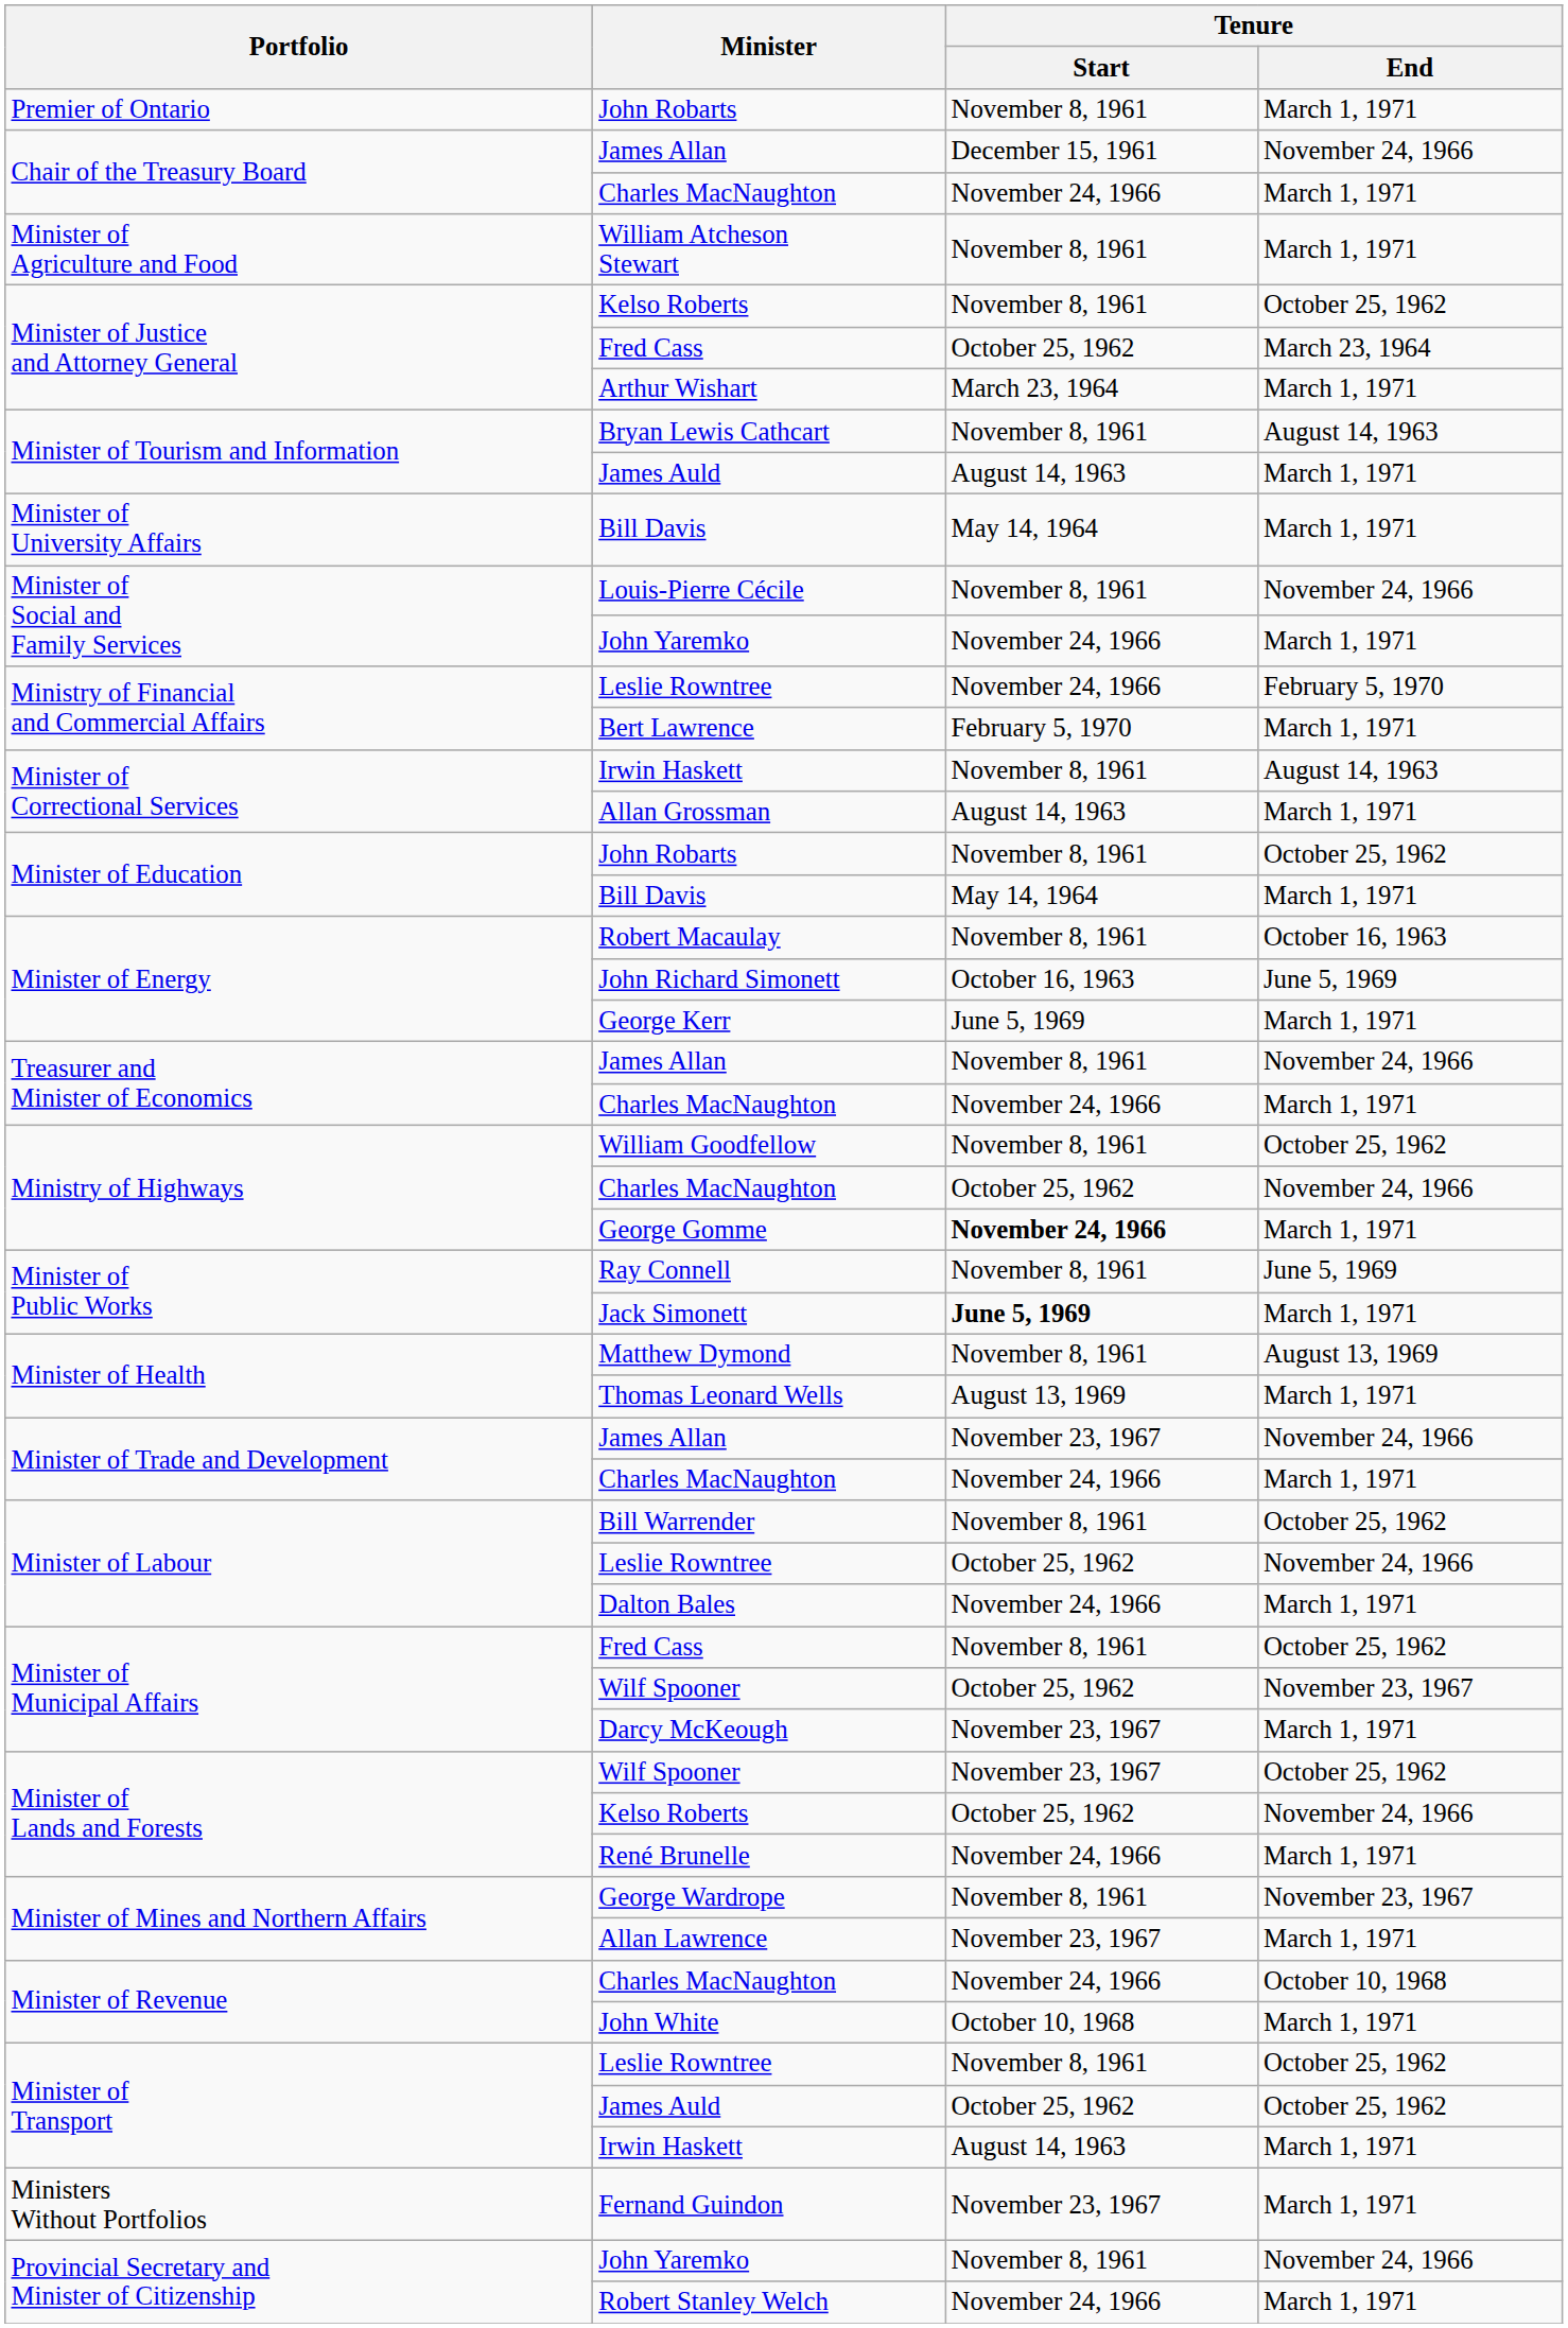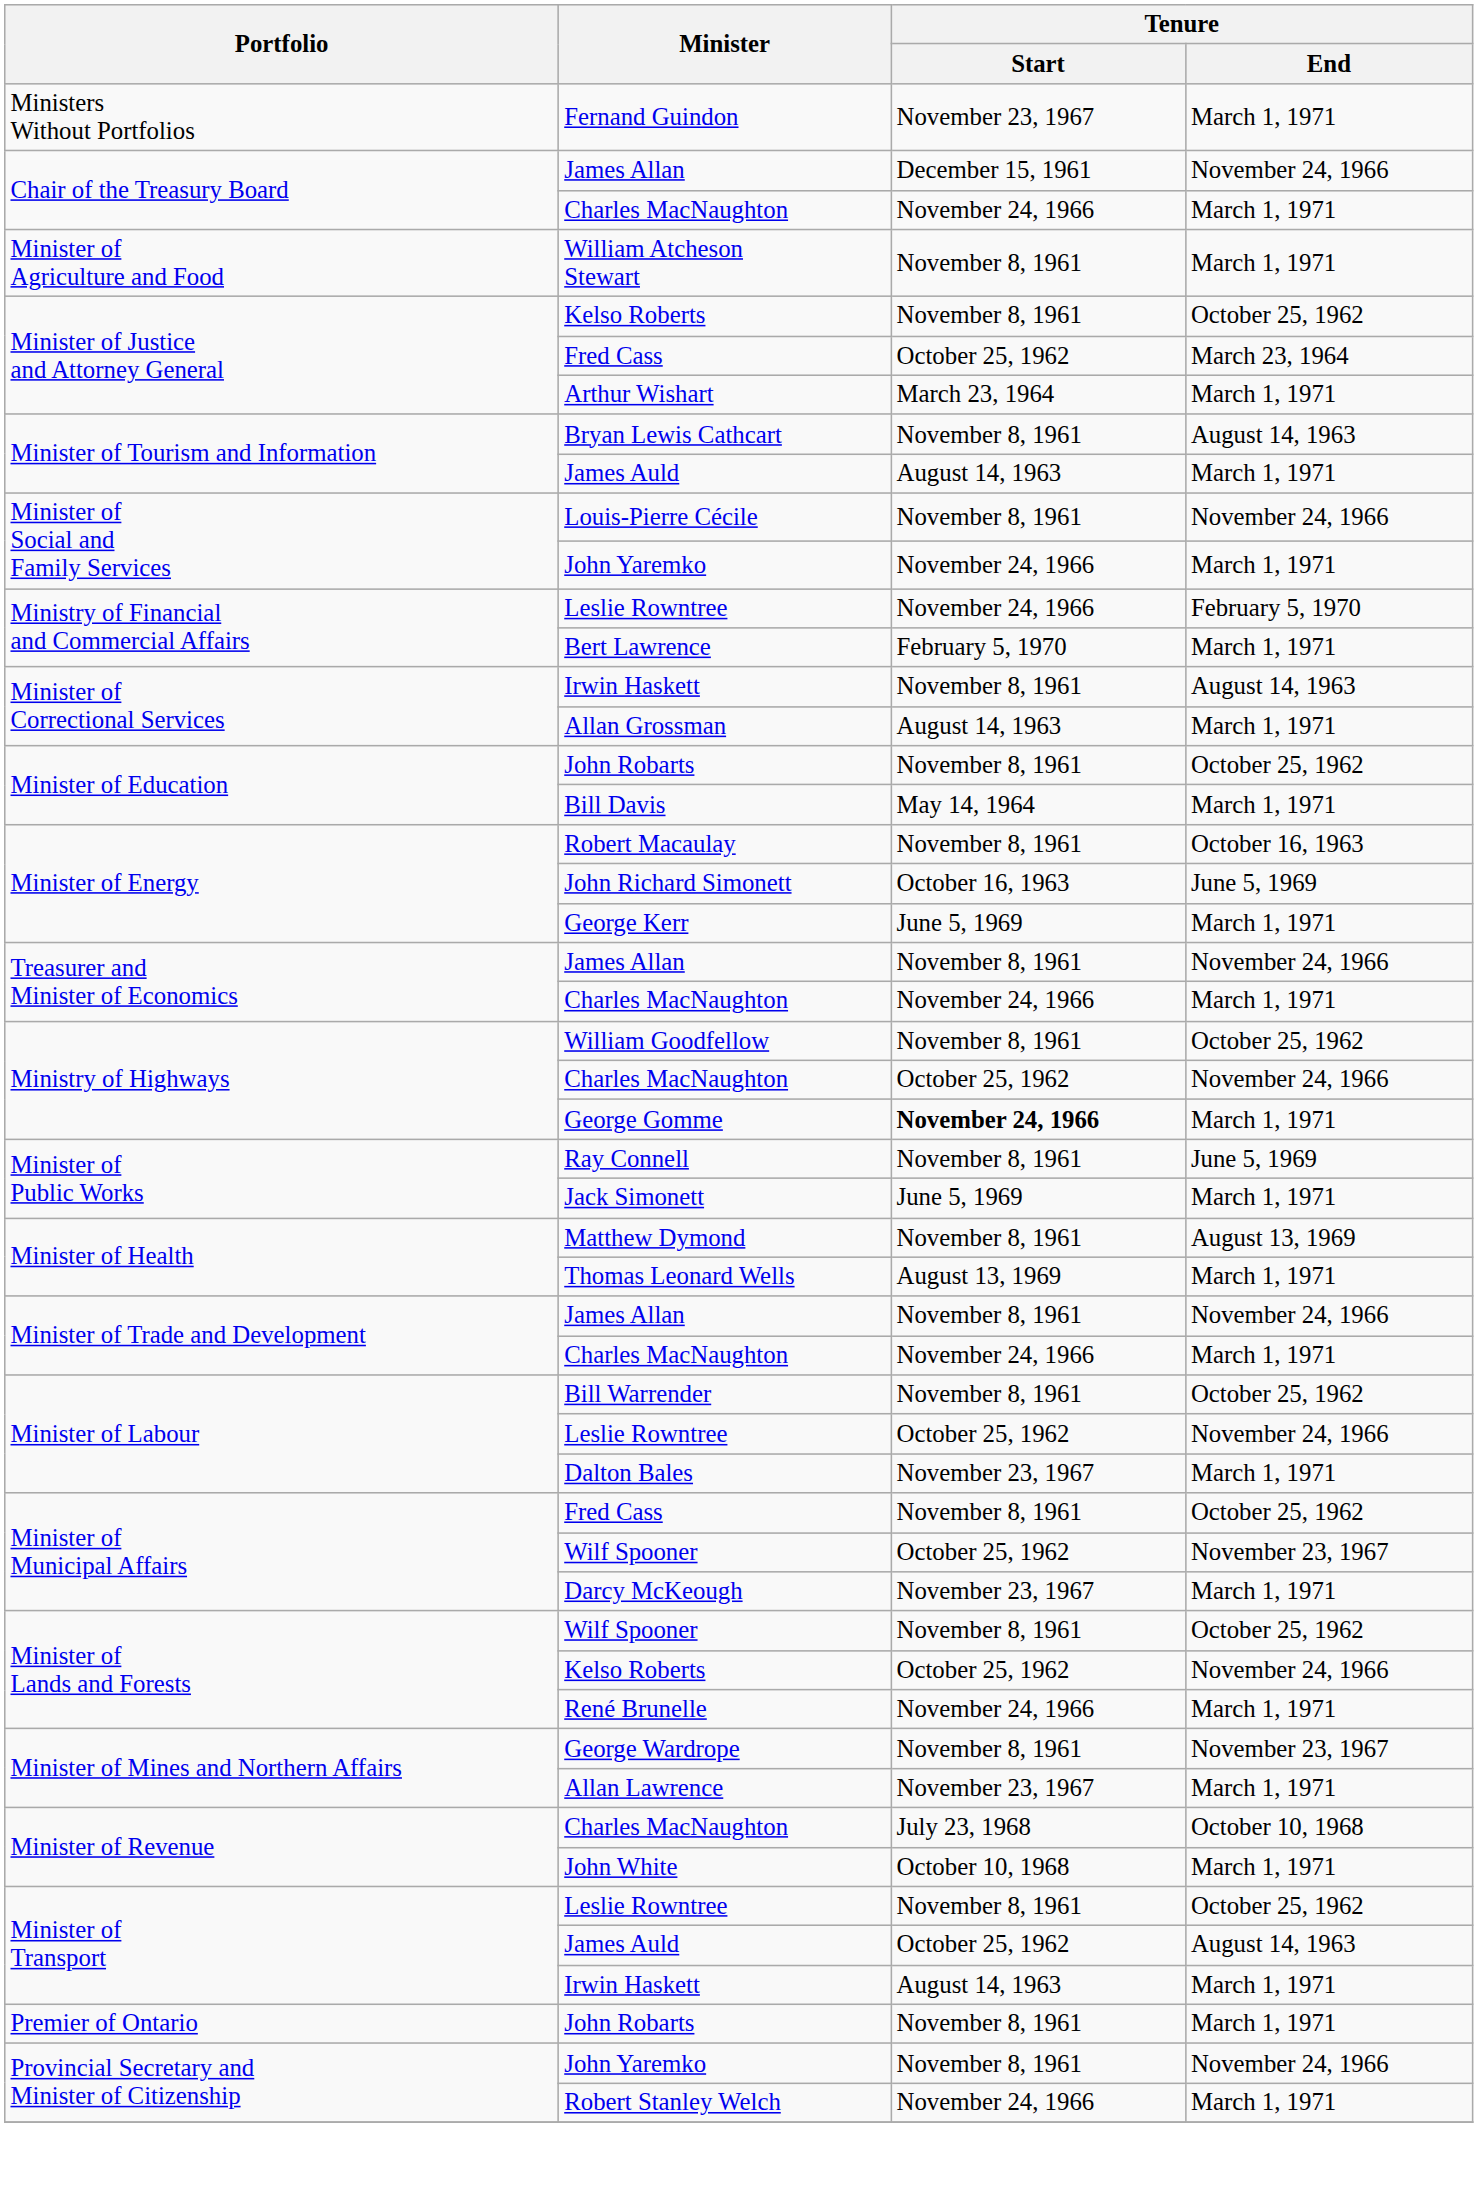 <table class="wikitable" style="width: 75%">
 <tr>
 <th rowspan="2">Portfolio</th>
 <th rowspan="2">Minister</th>
 <th colspan="2">Tenure</th>
 </tr>
 <tr>
 <th>Start</th>
 <th>End</th>
 </tr>
 <tr>
-<td><a href='#'>Premier of Ontario</a></td>
-<td><a href='#'>John Robarts</a></td>
-<td>November 8, 1961</td>
+<td rowspan="1">Ministers <br> Without Portfolios</td>
+<td><a href='#'>Fernand Guindon</a></td>
+<td>November 23, 1967</td>
 <td>March 1, 1971</td>
 </tr>
 <tr>
 <td rowspan="2"><a href='#'>Chair of the Treasury Board</a></td>
 <td><a href='#'>James Allan</a></td>
 <td>December 15, 1961</td>
 <td>November 24, 1966</td>
 </tr>
 <tr>
 <td><a href='#'>Charles MacNaughton</a></td>
 <td>November 24, 1966</td>
 <td>March 1, 1971</td>
 </tr>
 <tr>
 <td><a href='#'>Minister of <br> Agriculture and Food</a></td>
 <td><a href='#'>William Atcheson <br> Stewart</a></td>
 <td>November 8, 1961</td>
 <td>March 1, 1971</td>
 </tr>
 <tr>
 <td rowspan="3"><a href='#'>Minister of Justice <br> and Attorney General</a></td>
 <td><a href='#'>Kelso Roberts</a></td>
 <td>November 8, 1961</td>
 <td>October 25, 1962</td>
 </tr>
 <tr>
 <td><a href='#'>Fred Cass</a></td>
 <td>October 25, 1962</td>
 <td>March 23, 1964</td>
 </tr>
 <tr>
 <td><a href='#'>Arthur Wishart</a></td>
 <td>March 23, 1964</td>
 <td>March 1, 1971</td>
 </tr>
 <tr>
 <td rowspan="2"><a href='#'>Minister of Tourism and Information</a></td>
 <td><a href='#'>Bryan Lewis Cathcart</a></td>
 <td>November 8, 1961</td>
 <td>August 14, 1963</td>
 </tr>
 <tr>
 <td><a href='#'>James Auld</a></td>
 <td>August 14, 1963</td>
-<td>March 1, 1971</td>
-</tr>
-<tr>
-<td><a href='#'>Minister of <br> University Affairs</a></td>
-<td><a href='#'>Bill Davis</a></td>
-<td>May 14, 1964</td>
 <td>March 1, 1971</td>
 </tr>
 <tr>
 <td rowspan="2"><a href='#'>Minister of <br> Social and <br> Family Services</a></td>
 <td><a href='#'>Louis-Pierre Cécile</a></td>
 <td>November 8, 1961</td>
 <td>November 24, 1966</td>
 </tr>
 <tr>
 <td><a href='#'>John Yaremko</a></td>
 <td>November 24, 1966</td>
 <td>March 1, 1971</td>
 </tr>
 <tr>
 <td rowspan="2"><a href='#'>Ministry of Financial <br> and Commercial Affairs</a></td>
 <td><a href='#'>Leslie Rowntree</a></td>
 <td>November 24, 1966</td>
 <td>February 5, 1970</td>
 </tr>
 <tr>
 <td><a href='#'>Bert Lawrence</a></td>
 <td>February 5, 1970</td>
 <td>March 1, 1971</td>
 </tr>
 <tr>
 <td rowspan="2"><a href='#'>Minister of <br> Correctional Services</a></td>
 <td><a href='#'>Irwin Haskett</a></td>
 <td>November 8, 1961</td>
 <td>August 14, 1963</td>
 </tr>
 <tr>
 <td><a href='#'>Allan Grossman</a></td>
 <td>August 14, 1963</td>
 <td>March 1, 1971</td>
 </tr>
 <tr>
 <td rowspan="2"><a href='#'>Minister of Education</a></td>
 <td><a href='#'>John Robarts</a></td>
 <td>November 8, 1961</td>
 <td>October 25, 1962</td>
 </tr>
 <tr>
 <td><a href='#'>Bill Davis</a></td>
 <td>May 14, 1964</td>
 <td>March 1, 1971</td>
 </tr>
 <tr>
 <td rowspan="3"><a href='#'>Minister of Energy</a></td>
 <td><a href='#'>Robert Macaulay</a></td>
 <td>November 8, 1961</td>
 <td>October 16, 1963</td>
 </tr>
 <tr>
 <td><a href='#'>John Richard Simonett</a></td>
 <td>October 16, 1963</td>
 <td>June 5, 1969</td>
 </tr>
 <tr>
 <td><a href='#'>George Kerr</a></td>
 <td>June 5, 1969</td>
 <td>March 1, 1971</td>
 </tr>
 <tr>
 <td rowspan="2"><a href='#'>Treasurer and <br> Minister of Economics</a></td>
 <td><a href='#'>James Allan</a></td>
 <td>November 8, 1961</td>
 <td>November 24, 1966</td>
 </tr>
 <tr>
 <td><a href='#'>Charles MacNaughton</a></td>
 <td>November 24, 1966</td>
 <td>March 1, 1971</td>
 </tr>
 <tr>
 <td rowspan="3"><a href='#'>Ministry of Highways</a></td>
 <td><a href='#'>William Goodfellow</a></td>
 <td>November 8, 1961</td>
 <td>October 25, 1962</td>
 </tr>
 <tr>
 <td><a href='#'>Charles MacNaughton</a></td>
 <td>October 25, 1962</td>
 <td>November 24, 1966</td>
 </tr>
 <tr>
 <td><a href='#'>George Gomme</a></td>
 <td><strong>November 24, 1966</strong></td>
 <td>March 1, 1971</td>
 </tr>
 <tr>
 <td rowspan="2"><a href='#'>Minister of <br> Public Works</a></td>
 <td><a href='#'>Ray Connell</a></td>
 <td>November 8, 1961</td>
 <td>June 5, 1969</td>
 </tr>
 <tr>
 <td><a href='#'>Jack Simonett</a></td>
-<td><strong>June 5, 1969</strong></td>
+<td>June 5, 1969</td>
 <td>March 1, 1971</td>
 </tr>
 <tr>
 <td rowspan="2"><a href='#'>Minister of Health</a></td>
 <td><a href='#'>Matthew Dymond</a></td>
 <td>November 8, 1961</td>
 <td>August 13, 1969</td>
 </tr>
 <tr>
 <td><a href='#'>Thomas Leonard Wells</a></td>
 <td>August 13, 1969</td>
 <td>March 1, 1971</td>
 </tr>
 <tr>
 <td rowspan="2"><a href='#'>Minister of Trade and Development</a></td>
 <td><a href='#'>James Allan</a></td>
-<td>November 23, 1967</td>
+<td>November 8, 1961</td>
 <td>November 24, 1966</td>
 </tr>
 <tr>
 <td><a href='#'>Charles MacNaughton</a></td>
 <td>November 24, 1966</td>
 <td>March 1, 1971</td>
 </tr>
 <tr>
 <td rowspan="3"><a href='#'>Minister of Labour</a></td>
 <td><a href='#'>Bill Warrender</a></td>
 <td>November 8, 1961</td>
 <td>October 25, 1962</td>
 </tr>
 <tr>
 <td><a href='#'>Leslie Rowntree</a></td>
 <td>October 25, 1962</td>
 <td>November 24, 1966</td>
 </tr>
 <tr>
 <td><a href='#'>Dalton Bales</a></td>
-<td>November 24, 1966</td>
+<td>November 23, 1967</td>
 <td>March 1, 1971</td>
 </tr>
 <tr>
 <td rowspan="3"><a href='#'>Minister of <br> Municipal Affairs</a></td>
 <td><a href='#'>Fred Cass</a></td>
 <td>November 8, 1961</td>
 <td>October 25, 1962</td>
 </tr>
 <tr>
 <td><a href='#'>Wilf Spooner</a></td>
 <td>October 25, 1962</td>
 <td>November 23, 1967</td>
 </tr>
 <tr>
 <td><a href='#'>Darcy McKeough</a></td>
 <td>November 23, 1967</td>
 <td>March 1, 1971</td>
 </tr>
 <tr>
 <td rowspan="3"><a href='#'>Minister of <br> Lands and Forests</a></td>
 <td><a href='#'>Wilf Spooner</a></td>
-<td>November 23, 1967</td>
+<td>November 8, 1961</td>
 <td>October 25, 1962</td>
 </tr>
 <tr>
 <td><a href='#'>Kelso Roberts</a></td>
 <td>October 25, 1962</td>
 <td>November 24, 1966</td>
 </tr>
 <tr>
 <td><a href='#'>René Brunelle</a></td>
 <td>November 24, 1966</td>
 <td>March 1, 1971</td>
 </tr>
 <tr>
 <td rowspan="2"><a href='#'>Minister of Mines and Northern Affairs</a></td>
 <td><a href='#'>George Wardrope</a></td>
 <td>November 8, 1961</td>
 <td>November 23, 1967</td>
 </tr>
 <tr>
 <td><a href='#'>Allan Lawrence</a></td>
 <td>November 23, 1967</td>
 <td>March 1, 1971</td>
 </tr>
 <tr>
 <td rowspan="2"><a href='#'>Minister of Revenue</a></td>
 <td><a href='#'>Charles MacNaughton</a></td>
-<td>November 24, 1966</td>
+<td>July 23, 1968</td>
 <td>October 10, 1968</td>
 </tr>
 <tr>
 <td><a href='#'>John White</a></td>
 <td>October 10, 1968</td>
 <td>March 1, 1971</td>
 </tr>
 <tr>
 <td rowspan="3"><a href='#'>Minister of <br> Transport</a></td>
 <td><a href='#'>Leslie Rowntree</a></td>
 <td>November 8, 1961</td>
 <td>October 25, 1962</td>
 </tr>
 <tr>
 <td><a href='#'>James Auld</a></td>
 <td>October 25, 1962</td>
-<td>October 25, 1962</td>
+<td>August 14, 1963</td>
 </tr>
 <tr>
 <td><a href='#'>Irwin Haskett</a></td>
 <td>August 14, 1963</td>
 <td>March 1, 1971</td>
 </tr>
 <tr>
-<td rowspan="1">Ministers <br> Without Portfolios</td>
-<td><a href='#'>Fernand Guindon</a></td>
-<td>November 23, 1967</td>
+<td><a href='#'>Premier of Ontario</a></td>
+<td><a href='#'>John Robarts</a></td>
+<td>November 8, 1961</td>
 <td>March 1, 1971</td>
 </tr>
 <tr>
 <td rowspan="2"><a href='#'>Provincial Secretary and <br> Minister of Citizenship</a></td>
 <td><a href='#'>John Yaremko</a></td>
 <td>November 8, 1961</td>
 <td>November 24, 1966</td>
 </tr>
 <tr>
 <td><a href='#'>Robert Stanley Welch</a></td>
 <td>November 24, 1966</td>
 <td>March 1, 1971</td>
 </tr>
 <tr>
 </tr>
 </table>
